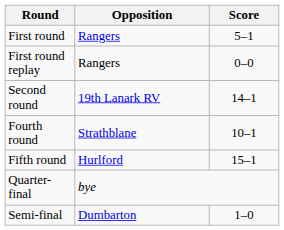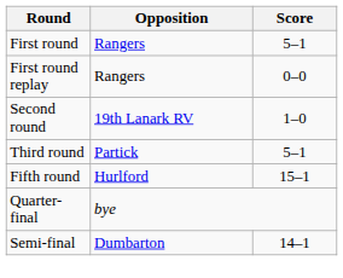 <table class="wikitable" style="text-align:left;margin-left:1em;float:left">
 <tr>
 <th width=80>Round</th>
 <th width=160>Opposition</th>
 <th width=80>Score</th>
 </tr>
 <tr>
 <td>First round</td>
 <td><a href='#'>Rangers</a></td>
 <td align=center>5–1</td>
 </tr>
 <tr>
 <td>First round replay</td>
 <td>Rangers</td>
 <td align=center>0–0</td>
 </tr>
 <tr>
 <td>Second round</td>
 <td><a href='#'>19th Lanark RV</a></td>
-<td align=center>14–1</td>
+<td align=center>1–0</td>
 </tr>
 <tr>
-<td>Fourth round</td>
-<td><a href='#'>Strathblane</a></td>
-<td align=center>10–1</td>
+<td>Third round</td>
+<td><a href='#'>Partick</a></td>
+<td align=center>5–1</td>
 </tr>
 <tr>
 <td>Fifth round</td>
 <td><a href='#'>Hurlford</a></td>
 <td align=center>15–1</td>
 </tr>
 <tr>
 <td>Quarter-final</td>
 <td colspan="2"><em>bye</em></td>
 </tr>
 <tr>
 <td>Semi-final</td>
 <td><a href='#'>Dumbarton</a></td>
-<td align=center>1–0</td>
+<td align=center>14–1</td>
 </tr>
 </table>
